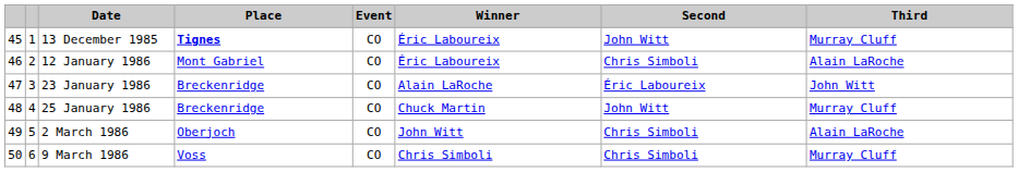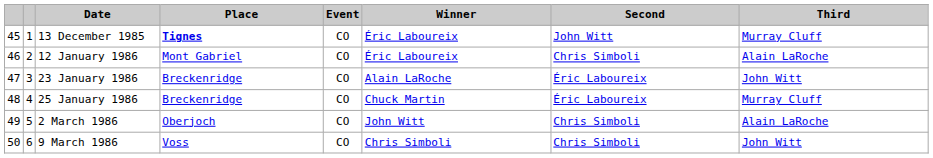 <table class="wikitable plainrowheaders" style="background:#fff; font-size:86%; line-height:16px; border:grey solid 1px; border-collapse:collapse;">
 <tr style="background:#ccc; text-align:center;">
 <th scope="col" style="background:#ccc; width=20 px;"></th>
 <th scope="col" style="background:#ccc; width=30 px;"></th>
 <th scope="col" style="background:#ccc; width:120px;">Date</th>
 <th scope="col" style="background:#ccc; width:160px;">Place</th>
 <th scope="col" style="background:#ccc; width:15px;">Event</th>
 <th scope="col" style="background:#ccc; width:185px;">Winner</th>
 <th scope="col" style="background:#ccc; width:185px;">Second</th>
 <th scope="col" style="background:#ccc; width:185px;">Third</th>
 </tr>
 <tr>
 <td align=center>45</td>
 <td align=center>1</td>
 <td>13 December 1985</td>
 <td><strong> <a href='#'>Tignes</a></strong></td>
 <td align=center>CO</td>
 <td> <a href='#'>Éric Laboureix</a></td>
 <td> <a href='#'>John Witt</a></td>
 <td> <a href='#'>Murray Cluff</a></td>
 </tr>
 <tr>
 <td align=center>46</td>
 <td align=center>2</td>
 <td>12 January 1986</td>
 <td> <a href='#'>Mont Gabriel</a></td>
 <td align=center>CO</td>
 <td> <a href='#'>Éric Laboureix</a></td>
 <td> <a href='#'>Chris Simboli</a></td>
 <td> <a href='#'>Alain LaRoche</a></td>
 </tr>
 <tr>
 <td align=center>47</td>
 <td align=center>3</td>
 <td>23 January 1986</td>
 <td> <a href='#'>Breckenridge</a></td>
 <td align=center>CO</td>
 <td> <a href='#'>Alain LaRoche</a></td>
 <td> <a href='#'>Éric Laboureix</a></td>
 <td> <a href='#'>John Witt</a></td>
 </tr>
 <tr>
 <td align=center>48</td>
 <td align=center>4</td>
 <td>25 January 1986</td>
 <td> <a href='#'>Breckenridge</a></td>
 <td align=center>CO</td>
 <td> <a href='#'>Chuck Martin</a></td>
-<td> <a href='#'>John Witt</a></td>
+<td> <a href='#'>Éric Laboureix</a></td>
 <td> <a href='#'>Murray Cluff</a></td>
 </tr>
 <tr>
 <td align=center>49</td>
 <td align=center>5</td>
 <td>2 March 1986</td>
 <td> <a href='#'>Oberjoch</a></td>
 <td align=center>CO</td>
 <td> <a href='#'>John Witt</a></td>
 <td> <a href='#'>Chris Simboli</a></td>
 <td> <a href='#'>Alain LaRoche</a></td>
 </tr>
 <tr>
 <td align=center>50</td>
 <td align=center>6</td>
 <td>9 March 1986</td>
 <td> <a href='#'>Voss</a></td>
 <td align=center>CO</td>
 <td> <a href='#'>Chris Simboli</a></td>
 <td> <a href='#'>Chris Simboli</a></td>
-<td> <a href='#'>Murray Cluff</a></td>
+<td> <a href='#'>John Witt</a></td>
 </tr>
 </table>
